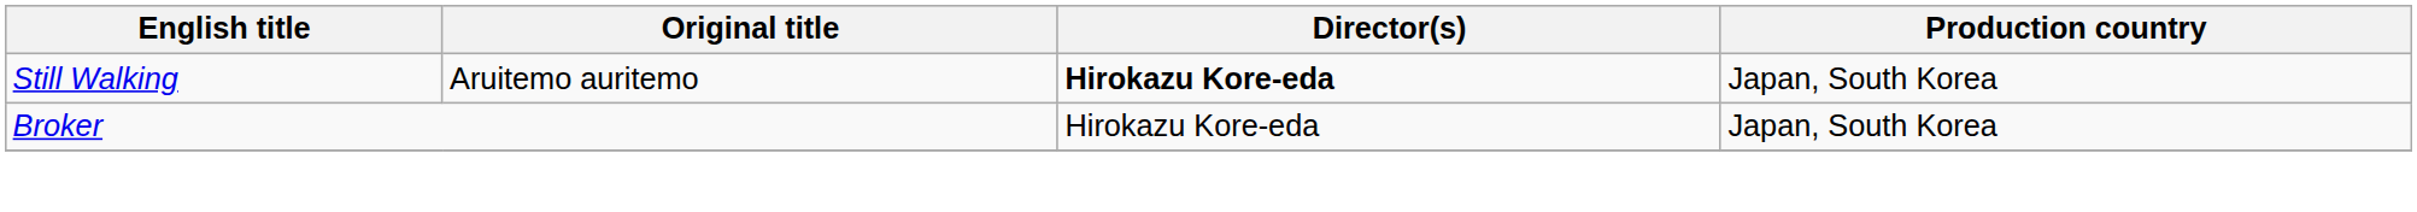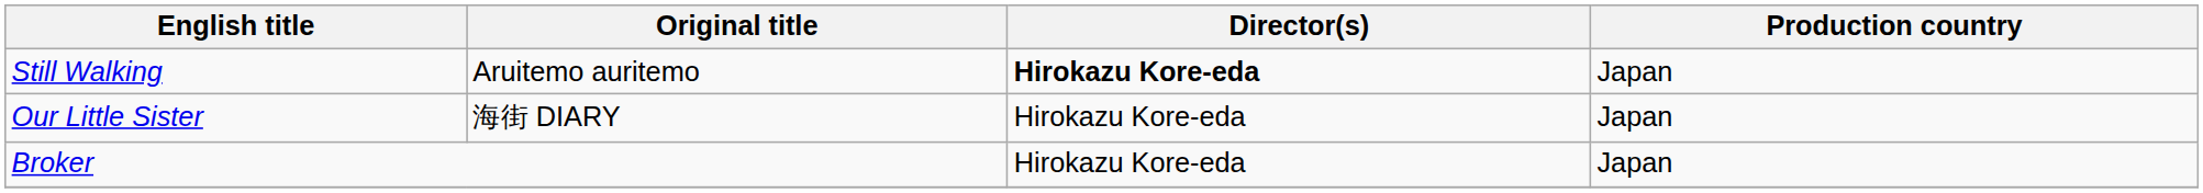 <table class="wikitable sortable" style="width:100%; margin-bottom:5px">
 <tr>
 <th>English title</th>
 <th>Original title</th>
 <th>Director(s)</th>
 <th>Production country</th>
 </tr>
 <tr>
 <td><em><a href='#'>Still Walking</a></em></td>
 <td>Aruitemo auritemo</td>
 <td><strong>Hirokazu Kore-eda</strong></td>
-<td>Japan, South Korea</td>
+<td>Japan</td>
+</tr>
+<tr>
+<td><em><a href='#'>Our Little Sister</a></em></td>
+<td>海街 DIARY</td>
+<td>Hirokazu Kore-eda</td>
+<td>Japan</td>
 </tr>
 <tr>
 <td colspan="2"><em><a href='#'>Broker</a></em></td>
 <td>Hirokazu Kore-eda</td>
-<td>Japan, South Korea</td>
+<td>Japan</td>
 </tr>
 <tr>
 </tr>
 </table>
